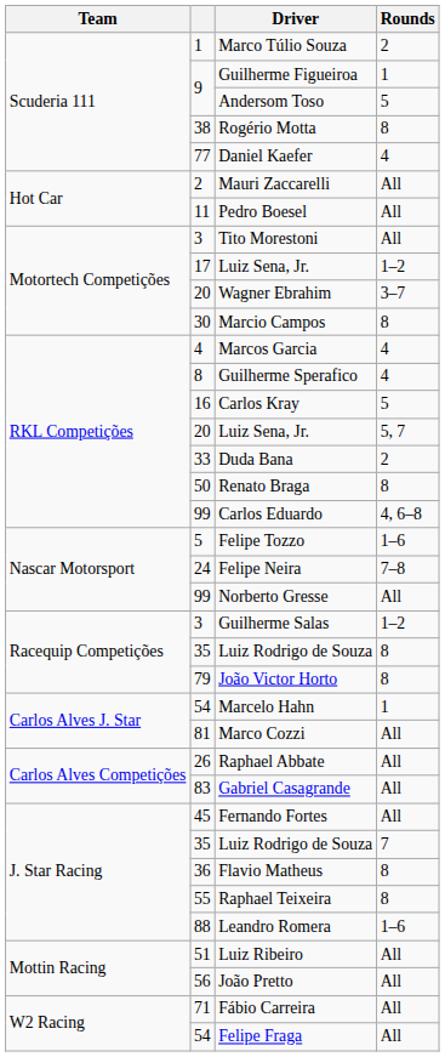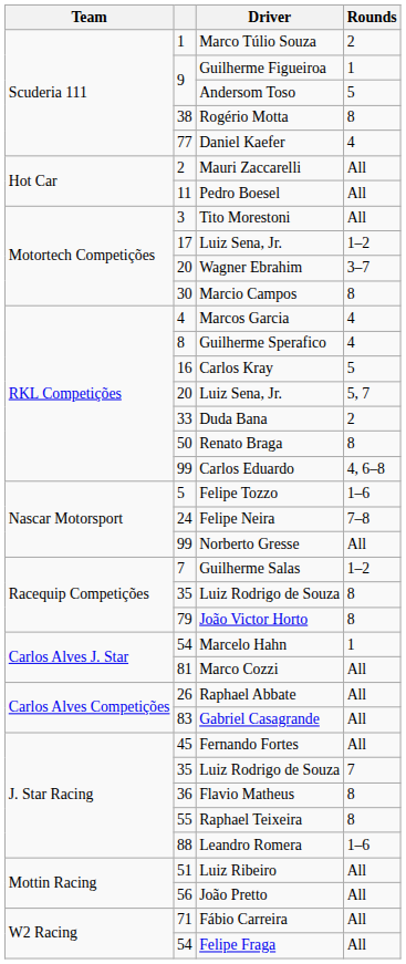 <table class="wikitable" style="font-size: 85%;">
 <tr>
 <th>Team</th>
 <th></th>
 <th>Driver</th>
 <th>Rounds</th>
 </tr>
 <tr>
 <td rowspan=5>Scuderia 111</td>
 <td>1</td>
 <td>Marco Túlio Souza</td>
 <td>2</td>
 </tr>
 <tr>
 <td rowspan=2>9</td>
 <td>Guilherme Figueiroa</td>
 <td>1</td>
 </tr>
 <tr>
 <td>Andersom Toso</td>
 <td>5</td>
 </tr>
 <tr>
 <td>38</td>
 <td>Rogério Motta</td>
 <td>8</td>
 </tr>
 <tr>
 <td>77</td>
 <td>Daniel Kaefer</td>
 <td>4</td>
 </tr>
 <tr>
 <td rowspan=2>Hot Car</td>
 <td>2</td>
 <td>Mauri Zaccarelli</td>
 <td>All</td>
 </tr>
 <tr>
 <td>11</td>
 <td>Pedro Boesel</td>
 <td>All</td>
 </tr>
 <tr>
 <td rowspan=4>Motortech Competições</td>
 <td>3</td>
 <td>Tito Morestoni</td>
 <td>All</td>
 </tr>
 <tr>
 <td>17</td>
 <td>Luiz Sena, Jr.</td>
 <td>1–2</td>
 </tr>
 <tr>
 <td>20</td>
 <td>Wagner Ebrahim</td>
 <td>3–7</td>
 </tr>
 <tr>
 <td>30</td>
 <td>Marcio Campos</td>
 <td>8</td>
 </tr>
 <tr>
 <td rowspan=7><a href='#'>RKL Competições</a></td>
 <td>4</td>
 <td>Marcos Garcia</td>
 <td>4</td>
 </tr>
 <tr>
 <td>8</td>
 <td>Guilherme Sperafico</td>
 <td>4</td>
 </tr>
 <tr>
 <td>16</td>
 <td>Carlos Kray</td>
 <td>5</td>
 </tr>
 <tr>
 <td>20</td>
 <td>Luiz Sena, Jr.</td>
 <td>5, 7</td>
 </tr>
 <tr>
 <td>33</td>
 <td>Duda Bana</td>
 <td>2</td>
 </tr>
 <tr>
 <td>50</td>
 <td>Renato Braga</td>
 <td>8</td>
 </tr>
 <tr>
 <td>99</td>
 <td>Carlos Eduardo</td>
 <td>4, 6–8</td>
 </tr>
 <tr>
 <td rowspan=3>Nascar Motorsport</td>
 <td>5</td>
 <td>Felipe Tozzo</td>
 <td>1–6</td>
 </tr>
 <tr>
 <td>24</td>
 <td>Felipe Neira</td>
 <td>7–8</td>
 </tr>
 <tr>
 <td>99</td>
 <td>Norberto Gresse</td>
 <td>All</td>
 </tr>
 <tr>
 <td rowspan=3>Racequip Competições</td>
-<td>3</td>
+<td>7</td>
 <td>Guilherme Salas</td>
 <td>1–2</td>
 </tr>
 <tr>
 <td>35</td>
 <td>Luiz Rodrigo de Souza</td>
 <td>8</td>
 </tr>
 <tr>
 <td>79</td>
 <td><a href='#'>João Victor Horto</a></td>
 <td>8</td>
 </tr>
 <tr>
 <td rowspan=2><a href='#'>Carlos Alves J. Star</a></td>
 <td>54</td>
 <td>Marcelo Hahn</td>
 <td>1</td>
 </tr>
 <tr>
 <td>81</td>
 <td>Marco Cozzi</td>
 <td>All</td>
 </tr>
 <tr>
 <td rowspan=2><a href='#'>Carlos Alves Competições</a></td>
 <td>26</td>
 <td>Raphael Abbate</td>
 <td>All</td>
 </tr>
 <tr>
 <td>83</td>
 <td><a href='#'>Gabriel Casagrande</a></td>
 <td>All</td>
 </tr>
 <tr>
 <td rowspan=5>J. Star Racing</td>
 <td>45</td>
 <td>Fernando Fortes</td>
 <td>All</td>
 </tr>
 <tr>
 <td>35</td>
 <td>Luiz Rodrigo de Souza</td>
 <td>7</td>
 </tr>
 <tr>
 <td>36</td>
 <td>Flavio Matheus</td>
 <td>8</td>
 </tr>
 <tr>
 <td>55</td>
 <td>Raphael Teixeira</td>
 <td>8</td>
 </tr>
 <tr>
 <td>88</td>
 <td>Leandro Romera</td>
 <td>1–6</td>
 </tr>
 <tr>
 <td rowspan=2>Mottin Racing</td>
 <td>51</td>
 <td>Luiz Ribeiro</td>
 <td>All</td>
 </tr>
 <tr>
 <td>56</td>
 <td>João Pretto</td>
 <td>All</td>
 </tr>
 <tr>
 <td rowspan=2>W2 Racing</td>
 <td>71</td>
 <td>Fábio Carreira</td>
 <td>All</td>
 </tr>
 <tr>
 <td>54</td>
 <td><a href='#'>Felipe Fraga</a></td>
 <td>All</td>
 </tr>
 </table>
